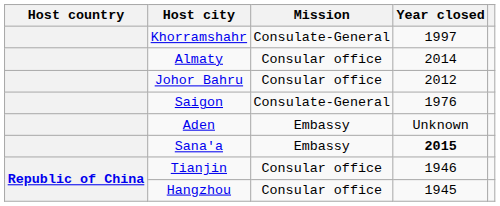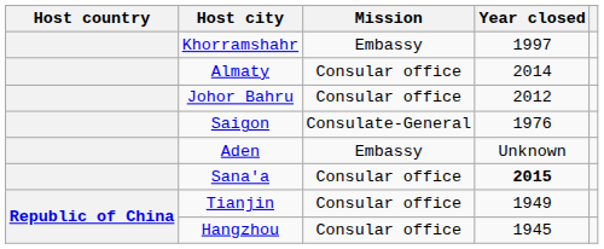 <table class="wikitable plainrowheaders" style="text-align:center;">
 <tr>
 <th scope="col">Host country</th>
 <th scope="col">Host city</th>
 <th scope="col">Mission</th>
 <th scope="col">Year closed</th>
 <th scope="col"></th>
 </tr>
 <tr>
 <th scope="row"></th>
 <td><a href='#'>Khorramshahr</a></td>
-<td>Consulate-General</td>
+<td>Embassy</td>
 <td>1997</td>
 <td></td>
 </tr>
 <tr>
 <th scope="row"></th>
 <td><a href='#'>Almaty</a></td>
 <td>Consular office</td>
 <td>2014</td>
 <td></td>
 </tr>
 <tr>
 <th scope="row"></th>
 <td><a href='#'>Johor Bahru</a></td>
 <td>Consular office</td>
 <td>2012</td>
 <td></td>
 </tr>
 <tr>
 <th scope="row"></th>
 <td><a href='#'>Saigon</a></td>
 <td>Consulate-General</td>
 <td>1976</td>
 <td></td>
 </tr>
 <tr>
 <th scope="row"></th>
 <td><a href='#'>Aden</a></td>
 <td>Embassy</td>
 <td>Unknown</td>
 <td></td>
 </tr>
 <tr>
 <th scope="row"></th>
 <td><a href='#'>Sana'a</a></td>
-<td>Embassy</td>
+<td>Consular office</td>
 <td><strong>2015</strong></td>
 <td></td>
 </tr>
 <tr>
 <th rowspan="2" scope="row"> <a href='#'>Republic of China</a></th>
 <td><a href='#'>Tianjin</a></td>
 <td>Consular office</td>
-<td>1946</td>
+<td>1949</td>
 <td></td>
 </tr>
 <tr>
 <td><a href='#'>Hangzhou</a></td>
 <td>Consular office</td>
 <td>1945</td>
 <td></td>
 </tr>
 </table>
